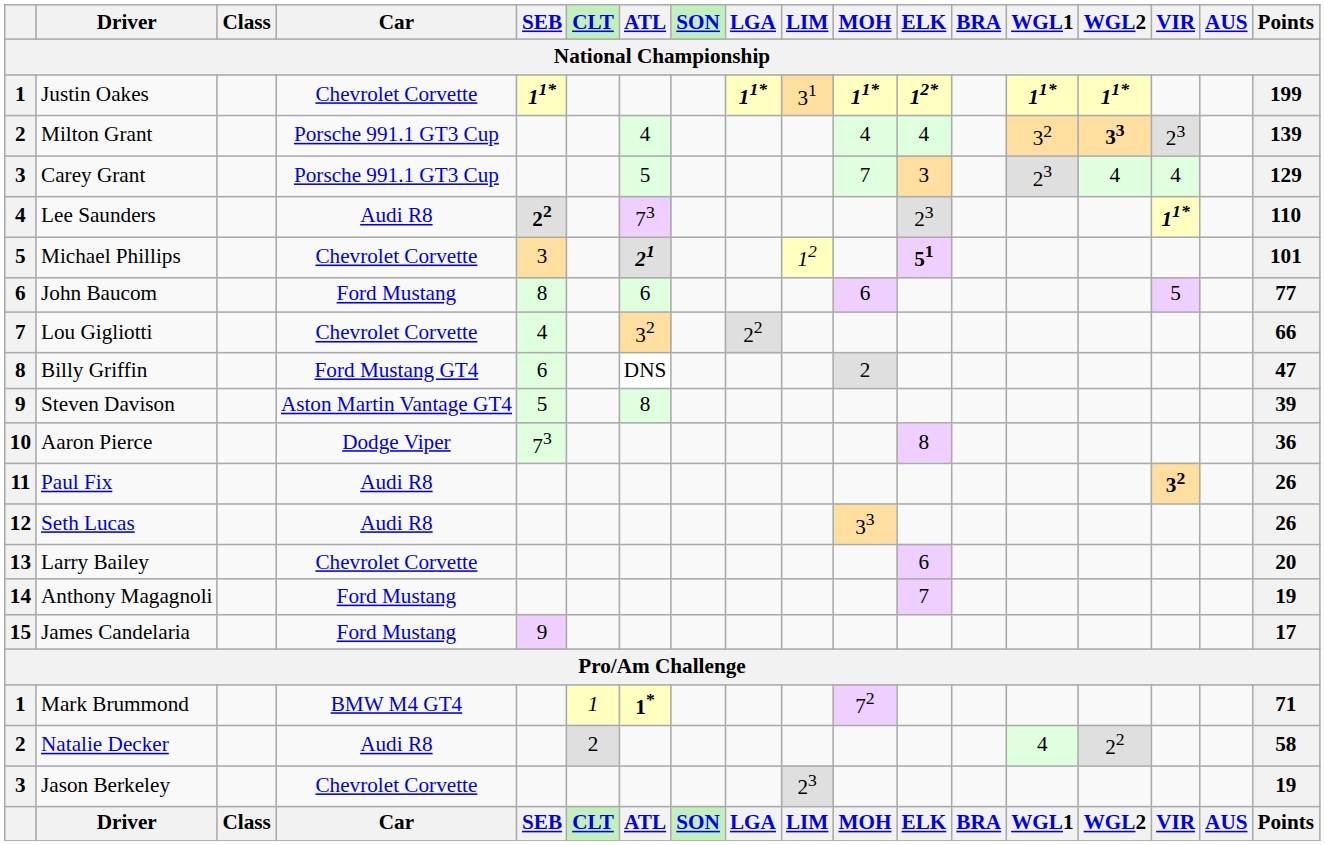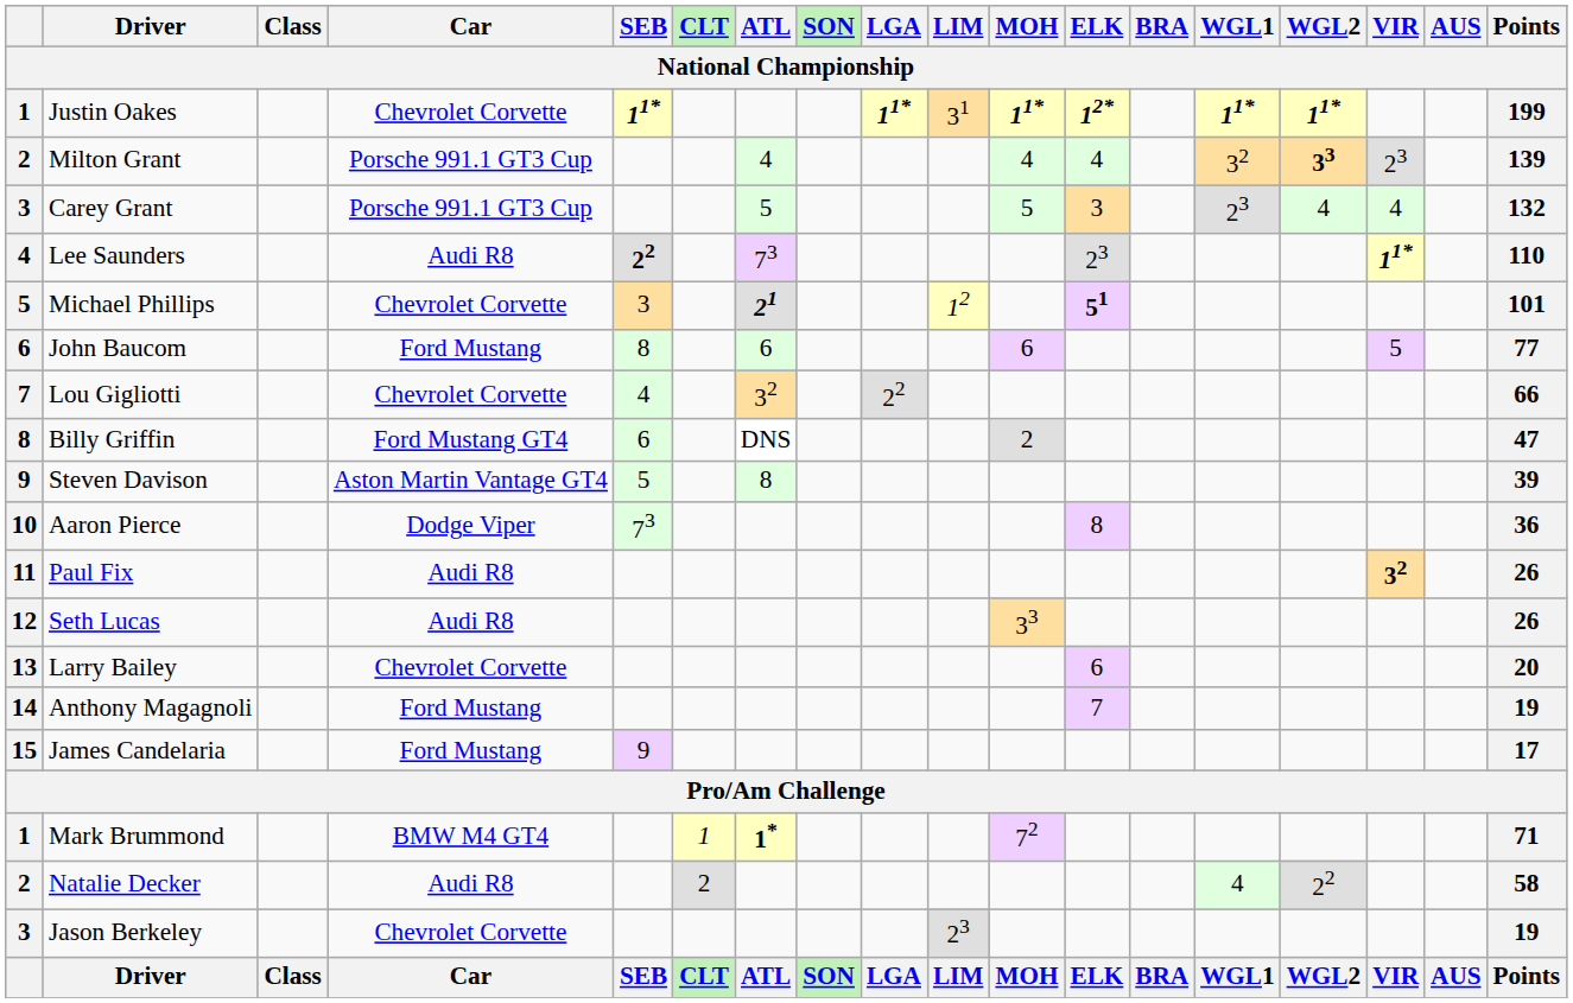 <table class="wikitable" style="font-size:85%; text-align:center">
 <tr>
 <th valign="middle"></th>
 <th valign="middle">Driver</th>
 <th>Class</th>
 <th>Car</th>
 <th><a href='#'>SEB</a></th>
 <th style="background:#C2F0BB;"><a href='#'>CLT</a></th>
 <th><a href='#'>ATL</a></th>
 <th style="background:#C2F0BB;"><a href='#'>SON</a></th>
 <th><a href='#'>LGA</a></th>
 <th><a href='#'>LIM</a></th>
 <th><a href='#'>MOH</a></th>
 <th><a href='#'>ELK</a></th>
 <th><a href='#'>BRA</a></th>
 <th><a href='#'>WGL</a>1</th>
 <th><a href='#'>WGL</a>2</th>
 <th><a href='#'>VIR</a></th>
 <th><a href='#'>AUS</a></th>
 <th valign="middle">Points</th>
 </tr>
 <tr>
 <th colspan="18">National Championship</th>
 </tr>
 <tr>
 <th>1</th>
 <td align="left"> Justin Oakes</td>
 <td></td>
 <td><a href='#'>Chevrolet Corvette</a></td>
 <td style="background:#ffffbf;"><strong><em>1<sup>1*</sup></em></strong></td>
 <td></td>
 <td></td>
 <td></td>
 <td style="background:#ffffbf;"><strong><em>1<sup>1*</sup></em></strong></td>
 <td style="background:#ffdf9f;">3<sup>1</sup></td>
 <td style="background:#ffffbf;"><strong><em>1<sup>1*</sup></em></strong></td>
 <td style="background:#ffffbf;"><strong><em>1<sup>2*</sup></em></strong></td>
 <td></td>
 <td style="background:#ffffbf;"><strong><em>1<sup>1*</sup></em></strong></td>
 <td style="background:#ffffbf;"><strong><em>1<sup>1*</sup></em></strong></td>
 <td></td>
 <td></td>
 <th>199</th>
 </tr>
 <tr>
 <th>2</th>
 <td align="left"> Milton Grant</td>
 <td></td>
 <td><a href='#'>Porsche 991.1 GT3 Cup</a></td>
 <td></td>
 <td></td>
 <td style="background:#dfffdf;">4</td>
 <td></td>
 <td></td>
 <td></td>
 <td style="background:#dfffdf;">4</td>
 <td style="background:#dfffdf;">4</td>
 <td></td>
 <td style="background:#ffdf9f;">3<sup>2</sup></td>
 <td style="background:#ffdf9f;"><strong>3<sup>3</sup></strong></td>
 <td style="background:#dfdfdf;">2<sup>3</sup></td>
 <td></td>
 <th>139</th>
 </tr>
 <tr>
 <th>3</th>
 <td align="left"> Carey Grant</td>
 <td></td>
 <td><a href='#'>Porsche 991.1 GT3 Cup</a></td>
 <td></td>
 <td></td>
 <td style="background:#dfffdf;">5</td>
 <td></td>
 <td></td>
 <td></td>
-<td style="background:#dfffdf;">7</td>
+<td style="background:#dfffdf;">5</td>
 <td style="background:#ffdf9f;">3</td>
 <td></td>
 <td style="background:#dfdfdf;">2<sup>3</sup></td>
 <td style="background:#dfffdf;">4</td>
 <td style="background:#dfffdf;">4</td>
 <td></td>
-<th>129</th>
+<th>132</th>
 </tr>
 <tr>
 <th>4</th>
 <td align="left"> Lee Saunders</td>
 <td></td>
 <td><a href='#'>Audi R8</a></td>
 <td style="background:#dfdfdf;"><strong>2<sup>2</sup></strong></td>
 <td></td>
 <td style="background:#efcfff;">7<sup>3</sup></td>
 <td></td>
 <td></td>
 <td></td>
 <td></td>
 <td style="background:#dfdfdf;">2<sup>3</sup></td>
 <td></td>
 <td></td>
 <td></td>
 <td style="background:#ffffbf;"><strong><em>1<sup>1*</sup></em></strong></td>
 <td></td>
 <th>110</th>
 </tr>
 <tr>
 <th>5</th>
 <td align="left"> Michael Phillips</td>
 <td></td>
 <td><a href='#'>Chevrolet Corvette</a></td>
 <td style="background:#ffdf9f;">3</td>
 <td></td>
 <td style="background:#dfdfdf;"><strong><em>2<sup>1</sup></em></strong></td>
 <td></td>
 <td></td>
 <td style="background:#ffffbf;"><em>1<sup>2</sup></em></td>
 <td></td>
 <td style="background:#efcfff;"><strong>5<sup>1</sup></strong></td>
 <td></td>
 <td></td>
 <td></td>
 <td></td>
 <td></td>
 <th>101</th>
 </tr>
 <tr>
 <th>6</th>
 <td align="left"> John Baucom</td>
 <td></td>
 <td><a href='#'>Ford Mustang</a></td>
 <td style="background:#dfffdf;">8</td>
 <td></td>
 <td style="background:#dfffdf;">6</td>
 <td></td>
 <td></td>
 <td></td>
 <td style="background:#efcfff;">6</td>
 <td></td>
 <td></td>
 <td></td>
 <td></td>
 <td style="background:#efcfff;">5</td>
 <td></td>
 <th>77</th>
 </tr>
 <tr>
 <th>7</th>
 <td align="left"> Lou Gigliotti</td>
 <td></td>
 <td><a href='#'>Chevrolet Corvette</a></td>
 <td style="background:#dfffdf;">4</td>
 <td></td>
 <td style="background:#ffdf9f;">3<sup>2</sup></td>
 <td></td>
 <td style="background:#dfdfdf;">2<sup>2</sup></td>
 <td></td>
 <td></td>
 <td></td>
 <td></td>
 <td></td>
 <td></td>
 <td></td>
 <td></td>
 <th>66</th>
 </tr>
 <tr>
 <th>8</th>
 <td align="left"> Billy Griffin</td>
 <td></td>
 <td><a href='#'>Ford Mustang GT4</a></td>
 <td style="background:#dfffdf;">6</td>
 <td></td>
 <td style="background:#ffffff;">DNS</td>
 <td></td>
 <td></td>
 <td></td>
 <td style="background:#dfdfdf;">2</td>
 <td></td>
 <td></td>
 <td></td>
 <td></td>
 <td></td>
 <td></td>
 <th>47</th>
 </tr>
 <tr>
 <th>9</th>
 <td align="left"> Steven Davison</td>
 <td></td>
 <td><a href='#'>Aston Martin Vantage GT4</a></td>
 <td style="background:#dfffdf;">5</td>
 <td></td>
 <td style="background:#dfffdf;">8</td>
 <td></td>
 <td></td>
 <td></td>
 <td></td>
 <td></td>
 <td></td>
 <td></td>
 <td></td>
 <td></td>
 <td></td>
 <th>39</th>
 </tr>
 <tr>
 <th>10</th>
 <td align="left"> Aaron Pierce</td>
 <td></td>
 <td><a href='#'>Dodge Viper</a></td>
 <td style="background:#dfffdf;">7<sup>3</sup></td>
 <td></td>
 <td></td>
 <td></td>
 <td></td>
 <td></td>
 <td></td>
 <td style="background:#efcfff;">8</td>
 <td></td>
 <td></td>
 <td></td>
 <td></td>
 <td></td>
 <th>36</th>
 </tr>
 <tr>
 <th>11</th>
 <td align="left"> <a href='#'>Paul Fix</a></td>
 <td></td>
 <td><a href='#'>Audi R8</a></td>
 <td></td>
 <td></td>
 <td></td>
 <td></td>
 <td></td>
 <td></td>
 <td></td>
 <td></td>
 <td></td>
 <td></td>
 <td></td>
 <td style="background:#ffdf9f;"><strong>3<sup>2</sup></strong></td>
 <td></td>
 <th>26</th>
 </tr>
 <tr>
 <th>12</th>
 <td align="left"> <a href='#'>Seth Lucas</a></td>
 <td></td>
 <td><a href='#'>Audi R8</a></td>
 <td></td>
 <td></td>
 <td></td>
 <td></td>
 <td></td>
 <td></td>
 <td style="background:#ffdf9f;">3<sup>3</sup></td>
 <td></td>
 <td></td>
 <td></td>
 <td></td>
 <td></td>
 <td></td>
 <th>26</th>
 </tr>
 <tr>
 <th>13</th>
 <td align="left"> Larry Bailey</td>
 <td></td>
 <td><a href='#'>Chevrolet Corvette</a></td>
 <td></td>
 <td></td>
 <td></td>
 <td></td>
 <td></td>
 <td></td>
 <td></td>
 <td style="background:#efcfff;">6</td>
 <td></td>
 <td></td>
 <td></td>
 <td></td>
 <td></td>
 <th>20</th>
 </tr>
 <tr>
 <th>14</th>
 <td align="left"> Anthony Magagnoli</td>
 <td></td>
 <td><a href='#'>Ford Mustang</a></td>
 <td></td>
 <td></td>
 <td></td>
 <td></td>
 <td></td>
 <td></td>
 <td></td>
 <td style="background:#efcfff;">7</td>
 <td></td>
 <td></td>
 <td></td>
 <td></td>
 <td></td>
 <th>19</th>
 </tr>
 <tr>
 <th>15</th>
 <td align="left"> James Candelaria</td>
 <td></td>
 <td><a href='#'>Ford Mustang</a></td>
 <td style="background:#efcfff;">9</td>
 <td></td>
 <td></td>
 <td></td>
 <td></td>
 <td></td>
 <td></td>
 <td></td>
 <td></td>
 <td></td>
 <td></td>
 <td></td>
 <td></td>
 <th>17</th>
 </tr>
 <tr>
 <th colspan="18">Pro/Am Challenge</th>
 </tr>
 <tr>
 <th>1</th>
 <td align="left"> Mark Brummond</td>
 <td></td>
 <td><a href='#'>BMW M4 GT4</a></td>
 <td></td>
 <td style="background:#ffffbf;"><em>1</em></td>
 <td style="background:#ffffbf;"><strong>1<sup>*</sup></strong></td>
 <td></td>
 <td></td>
 <td></td>
 <td style="background:#efcfff;">7<sup>2</sup></td>
 <td></td>
 <td></td>
 <td></td>
 <td></td>
 <td></td>
 <td></td>
 <th>71</th>
 </tr>
 <tr>
 <th>2</th>
 <td align="left"> <a href='#'>Natalie Decker</a></td>
 <td></td>
 <td><a href='#'>Audi R8</a></td>
 <td></td>
 <td style="background:#dfdfdf;">2</td>
 <td></td>
 <td></td>
 <td></td>
 <td></td>
 <td></td>
 <td></td>
 <td></td>
 <td style="background:#dfffdf;">4</td>
 <td style="background:#dfdfdf;">2<sup>2</sup></td>
 <td></td>
 <td></td>
 <th>58</th>
 </tr>
 <tr>
 <th>3</th>
 <td align="left"> Jason Berkeley</td>
 <td></td>
 <td><a href='#'>Chevrolet Corvette</a></td>
 <td></td>
 <td></td>
 <td></td>
 <td></td>
 <td></td>
 <td style="background:#dfdfdf;">2<sup>3</sup></td>
 <td></td>
 <td></td>
 <td></td>
 <td></td>
 <td></td>
 <td></td>
 <td></td>
 <th>19</th>
 </tr>
 <tr>
 <th valign="middle"></th>
 <th valign="middle">Driver</th>
 <th>Class</th>
 <th>Car</th>
 <th><a href='#'>SEB</a></th>
 <th style="background:#C2F0BB;"><a href='#'>CLT</a></th>
 <th><a href='#'>ATL</a></th>
 <th style="background:#C2F0BB;"><a href='#'>SON</a></th>
 <th><a href='#'>LGA</a></th>
 <th><a href='#'>LIM</a></th>
 <th><a href='#'>MOH</a></th>
 <th><a href='#'>ELK</a></th>
 <th><a href='#'>BRA</a></th>
 <th><a href='#'>WGL</a>1</th>
 <th><a href='#'>WGL</a>2</th>
 <th><a href='#'>VIR</a></th>
 <th><a href='#'>AUS</a></th>
 <th valign="middle">Points</th>
 </tr>
 </table>
